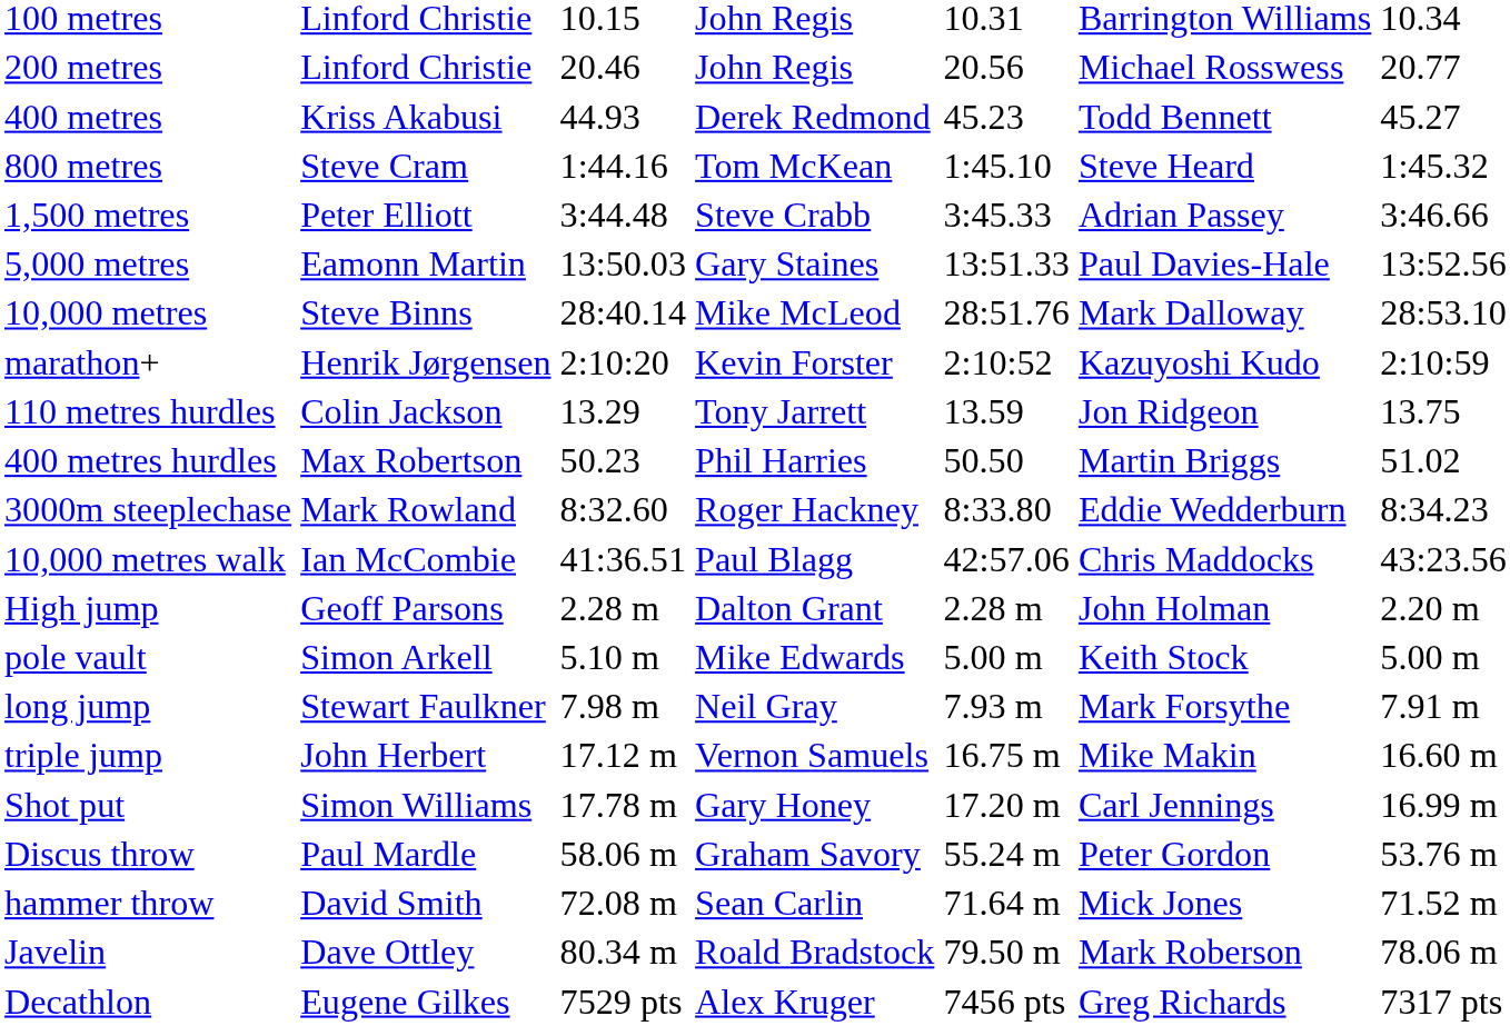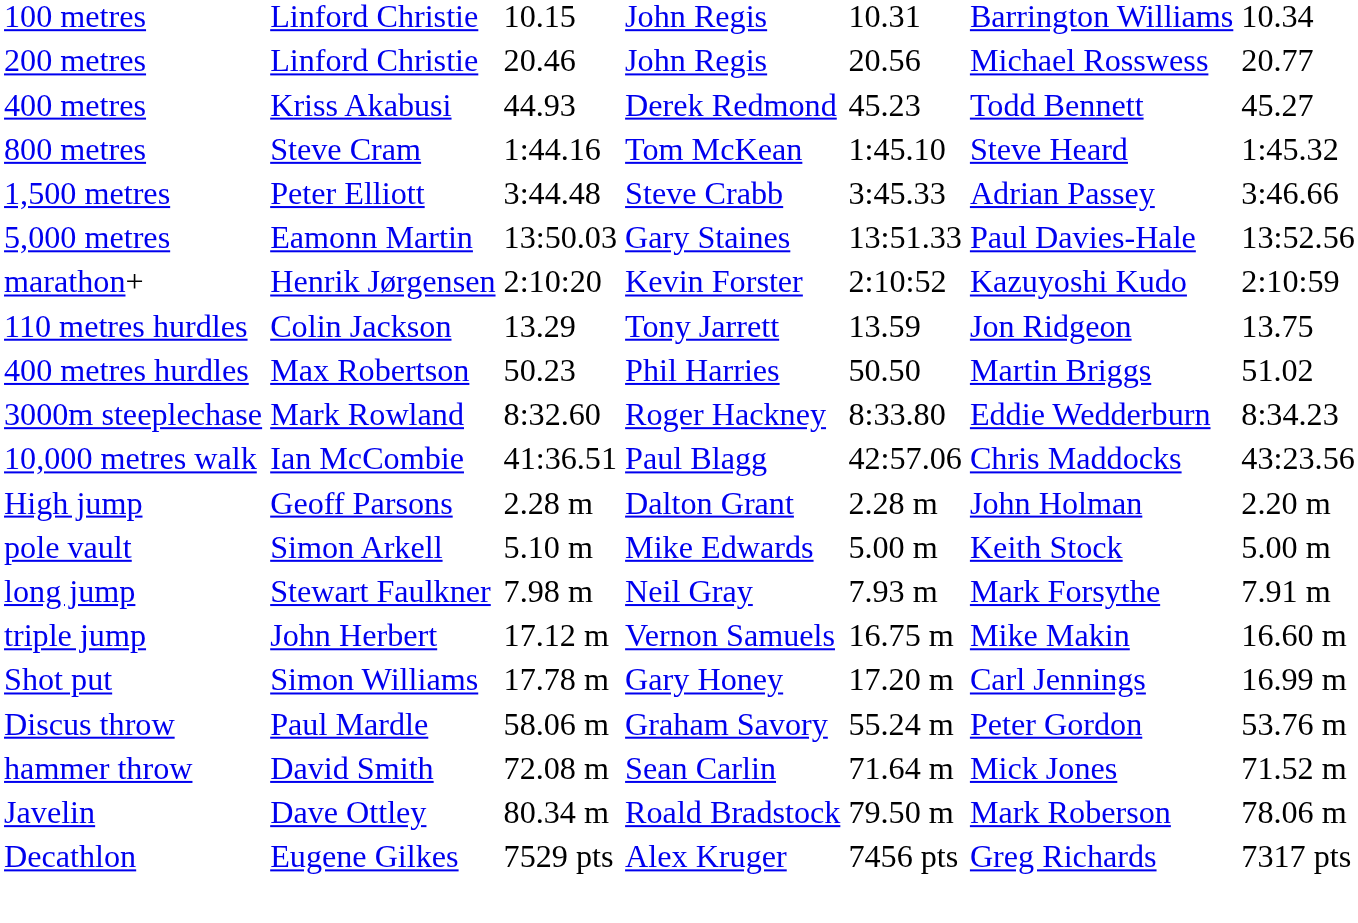 <table>
 <tr>
 <td><a href='#'>100 metres</a></td>
 <td><a href='#'>Linford Christie</a></td>
 <td>10.15</td>
 <td><a href='#'>John Regis</a></td>
 <td>10.31</td>
 <td><a href='#'>Barrington Williams</a></td>
 <td>10.34</td>
 </tr>
 <tr>
 <td><a href='#'>200 metres</a></td>
 <td><a href='#'>Linford Christie</a></td>
 <td>20.46</td>
 <td><a href='#'>John Regis</a></td>
 <td>20.56</td>
 <td><a href='#'>Michael Rosswess</a></td>
 <td>20.77</td>
 </tr>
 <tr>
 <td><a href='#'>400 metres</a></td>
 <td><a href='#'>Kriss Akabusi</a></td>
 <td>44.93</td>
 <td><a href='#'>Derek Redmond</a></td>
 <td>45.23</td>
 <td><a href='#'>Todd Bennett</a></td>
 <td>45.27</td>
 </tr>
 <tr>
 <td><a href='#'>800 metres</a></td>
 <td><a href='#'>Steve Cram</a></td>
 <td>1:44.16</td>
 <td> <a href='#'>Tom McKean</a></td>
 <td>1:45.10</td>
 <td><a href='#'>Steve Heard</a></td>
 <td>1:45.32</td>
 </tr>
 <tr>
 <td><a href='#'>1,500 metres</a></td>
 <td><a href='#'>Peter Elliott</a></td>
 <td>3:44.48</td>
 <td><a href='#'>Steve Crabb</a></td>
 <td>3:45.33</td>
 <td><a href='#'>Adrian Passey</a></td>
 <td>3:46.66</td>
 </tr>
 <tr>
 <td><a href='#'>5,000 metres</a></td>
 <td><a href='#'>Eamonn Martin</a></td>
 <td>13:50.03</td>
 <td><a href='#'>Gary Staines</a></td>
 <td>13:51.33</td>
 <td><a href='#'>Paul Davies-Hale</a></td>
 <td>13:52.56</td>
-</tr>
-<tr>
-<td><a href='#'>10,000 metres</a></td>
-<td><a href='#'>Steve Binns</a></td>
-<td>28:40.14</td>
-<td><a href='#'>Mike McLeod</a></td>
-<td>28:51.76</td>
-<td><a href='#'>Mark Dalloway</a></td>
-<td>28:53.10</td>
 </tr>
 <tr>
 <td><a href='#'>marathon</a>+</td>
 <td> <a href='#'>Henrik Jørgensen</a></td>
 <td>2:10:20</td>
 <td><a href='#'>Kevin Forster</a></td>
 <td>2:10:52</td>
 <td> <a href='#'>Kazuyoshi Kudo</a></td>
 <td>2:10:59</td>
 </tr>
 <tr>
 <td><a href='#'>110 metres hurdles</a></td>
 <td><a href='#'>Colin Jackson</a></td>
 <td>13.29</td>
 <td><a href='#'>Tony Jarrett</a></td>
 <td>13.59</td>
 <td><a href='#'>Jon Ridgeon</a></td>
 <td>13.75</td>
 </tr>
 <tr>
 <td><a href='#'>400 metres hurdles</a></td>
 <td><a href='#'>Max Robertson</a></td>
 <td>50.23</td>
 <td><a href='#'>Phil Harries</a></td>
 <td>50.50</td>
 <td><a href='#'>Martin Briggs</a></td>
 <td>51.02</td>
 </tr>
 <tr>
 <td><a href='#'>3000m steeplechase</a></td>
 <td><a href='#'>Mark Rowland</a></td>
 <td>8:32.60</td>
 <td> <a href='#'>Roger Hackney</a></td>
 <td>8:33.80</td>
 <td><a href='#'>Eddie Wedderburn</a></td>
 <td>8:34.23</td>
 </tr>
 <tr>
 <td><a href='#'>10,000 metres walk</a></td>
 <td><a href='#'>Ian McCombie</a></td>
 <td>41:36.51</td>
 <td><a href='#'>Paul Blagg</a></td>
 <td>42:57.06</td>
 <td><a href='#'>Chris Maddocks</a></td>
 <td>43:23.56</td>
 </tr>
 <tr>
 <td><a href='#'>High jump</a></td>
 <td> <a href='#'>Geoff Parsons</a></td>
 <td>2.28 m</td>
 <td><a href='#'>Dalton Grant</a></td>
 <td>2.28 m</td>
 <td><a href='#'>John Holman</a></td>
 <td>2.20 m</td>
 </tr>
 <tr>
 <td><a href='#'>pole vault</a></td>
 <td> <a href='#'>Simon Arkell</a></td>
 <td>5.10 m</td>
 <td><a href='#'>Mike Edwards</a></td>
 <td>5.00 m</td>
 <td><a href='#'>Keith Stock</a></td>
 <td>5.00 m</td>
 </tr>
 <tr>
 <td><a href='#'>long jump</a></td>
 <td><a href='#'>Stewart Faulkner</a></td>
 <td>7.98 m</td>
 <td><a href='#'>Neil Gray</a></td>
 <td>7.93 m</td>
 <td><a href='#'>Mark Forsythe</a></td>
 <td>7.91 m</td>
 </tr>
 <tr>
 <td><a href='#'>triple jump</a></td>
 <td><a href='#'>John Herbert</a></td>
 <td>17.12 m</td>
 <td><a href='#'>Vernon Samuels</a></td>
 <td>16.75 m</td>
 <td><a href='#'>Mike Makin</a></td>
 <td>16.60 m</td>
 </tr>
 <tr>
 <td><a href='#'>Shot put</a></td>
 <td><a href='#'>Simon Williams</a></td>
 <td>17.78 m</td>
 <td> <a href='#'>Gary Honey</a></td>
 <td>17.20 m</td>
 <td><a href='#'>Carl Jennings</a></td>
 <td>16.99 m</td>
 </tr>
 <tr>
 <td><a href='#'>Discus throw</a></td>
 <td><a href='#'>Paul Mardle</a></td>
 <td>58.06 m</td>
 <td><a href='#'>Graham Savory</a></td>
 <td>55.24 m</td>
 <td><a href='#'>Peter Gordon</a></td>
 <td>53.76 m</td>
 </tr>
 <tr>
 <td><a href='#'>hammer throw</a></td>
 <td><a href='#'>David Smith</a></td>
 <td>72.08 m</td>
 <td> <a href='#'>Sean Carlin</a></td>
 <td>71.64 m</td>
 <td><a href='#'>Mick Jones</a></td>
 <td>71.52 m</td>
 </tr>
 <tr>
 <td><a href='#'>Javelin</a></td>
 <td><a href='#'>Dave Ottley</a></td>
 <td>80.34 m</td>
 <td><a href='#'>Roald Bradstock</a></td>
 <td>79.50 m</td>
 <td><a href='#'>Mark Roberson</a></td>
 <td>78.06 m</td>
 </tr>
 <tr>
 <td><a href='#'>Decathlon</a></td>
 <td><a href='#'>Eugene Gilkes</a></td>
 <td>7529 pts</td>
 <td><a href='#'>Alex Kruger</a></td>
 <td>7456 pts</td>
 <td><a href='#'>Greg Richards</a></td>
 <td>7317 pts</td>
 </tr>
 </table>
